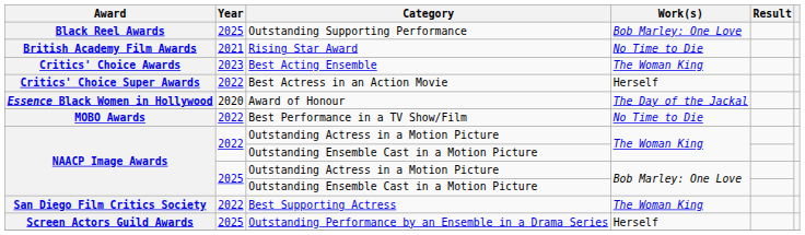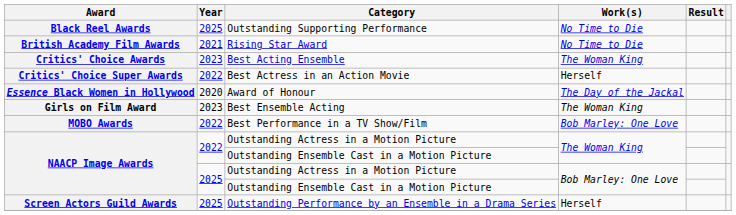 <table class="wikitable sortable plainrowheaders">
 <tr>
 <th scope="col">Award</th>
 <th scope="col">Year</th>
 <th scope="col">Category</th>
 <th scope="col">Work(s)</th>
 <th>Result</th>
 <th class="unsortable" scope="col"></th>
 </tr>
 <tr>
 <th scope="row"><a href='#'>Black Reel Awards</a></th>
 <td><a href='#'>2025</a></td>
 <td>Outstanding Supporting Performance</td>
-<td><em><a href='#'>Bob Marley: One Love</a></em></td>
+<td><em><a href='#'>No Time to Die</a></em></td>
 <td></td>
 <td align="center"></td>
 </tr>
 <tr>
 <th scope="row"><a href='#'>British Academy Film Awards</a></th>
 <td><a href='#'>2021</a></td>
 <td><a href='#'>Rising Star Award</a></td>
 <td><em><a href='#'>No Time to Die</a></em></td>
 <td></td>
 <td align="center"></td>
 </tr>
 <tr>
 <th scope="row"><a href='#'>Critics' Choice Awards</a></th>
 <td><a href='#'>2023</a></td>
 <td><a href='#'>Best Acting Ensemble</a></td>
 <td><em><a href='#'>The Woman King</a></em></td>
 <td></td>
 <td align="center"></td>
 </tr>
 <tr>
 <th scope="row"><a href='#'>Critics' Choice Super Awards</a></th>
 <td><a href='#'>2022</a></td>
 <td>Best Actress in an Action Movie</td>
 <td>Herself</td>
 <td></td>
 <td align="center"></td>
 </tr>
 <tr>
 <th scope="row"><a href='#'><em>Essence</em> Black Women in Hollywood</a></th>
 <td>2020</td>
 <td>Award of Honour</td>
 <td><em><a href='#'>The Day of the Jackal</a></em></td>
 <td></td>
 <td align="center"></td>
 </tr>
 <tr>
+<th scope="row">Girls on Film Award</th>
+<td>2023</td>
+<td>Best Ensemble Acting</td>
+<td><em>The Woman King</em></td>
+<td></td>
+<td align="center"></td>
+</tr>
+<tr>
 <th scope="row"><a href='#'>MOBO Awards</a></th>
 <td><a href='#'>2022</a></td>
 <td>Best Performance in a TV Show/Film</td>
-<td><em><a href='#'>No Time to Die</a></em></td>
+<td><em><a href='#'>Bob Marley: One Love</a></em></td>
 <td></td>
 <td align="center"></td>
 </tr>
 <tr>
 <th rowspan="4" scope="row"><a href='#'>NAACP Image Awards</a></th>
 <td rowspan="2"><a href='#'>2022</a></td>
 <td>Outstanding Actress in a Motion Picture</td>
 <td rowspan="2"><em><a href='#'>The Woman King</a></em></td>
 <td></td>
 <td rowspan="2" align="center"></td>
 </tr>
 <tr>
 <td>Outstanding Ensemble Cast in a Motion Picture</td>
 <td></td>
 </tr>
 <tr>
 <td rowspan="2"><a href='#'>2025</a></td>
 <td>Outstanding Actress in a Motion Picture</td>
 <td rowspan="2"><em>Bob Marley: One Love</em></td>
 <td></td>
 <td rowspan="2" align="center"></td>
 </tr>
 <tr>
 <td>Outstanding Ensemble Cast in a Motion Picture</td>
 <td></td>
 </tr>
 <tr>
-<th scope="row"><a href='#'>San Diego Film Critics Society</a></th>
-<td><a href='#'>2022</a></td>
-<td><a href='#'>Best Supporting Actress</a></td>
-<td><em><a href='#'>The Woman King</a></em></td>
-<td></td>
-<td align="center"></td>
-</tr>
-<tr>
 <th scope="row"><a href='#'>Screen Actors Guild Awards</a></th>
 <td><a href='#'>2025</a></td>
 <td><a href='#'>Outstanding Performance by an Ensemble in a Drama Series</a></td>
 <td>Herself</td>
 <td></td>
 <td align="center"></td>
 </tr>
 <tr>
 </tr>
 </table>
